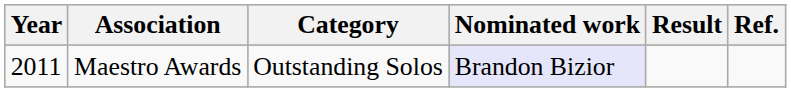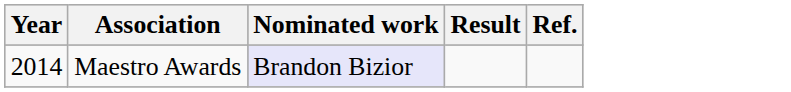 <table class="wikitable unsortable">
 <tr>
 <th>Year</th>
 <th>Association</th>
-<th>Category</th>
 <th>Nominated work</th>
 <th>Result</th>
 <th>Ref.</th>
 </tr>
 <tr>
-<td>2011</td>
+<td>2014</td>
 <td>Maestro Awards</td>
-<td>Outstanding Solos</td>
 <td style="background: lavender;">Brandon Bizior</td>
 <td></td>
 <td style="text-align:center;"></td>
 </tr>
 </table>
